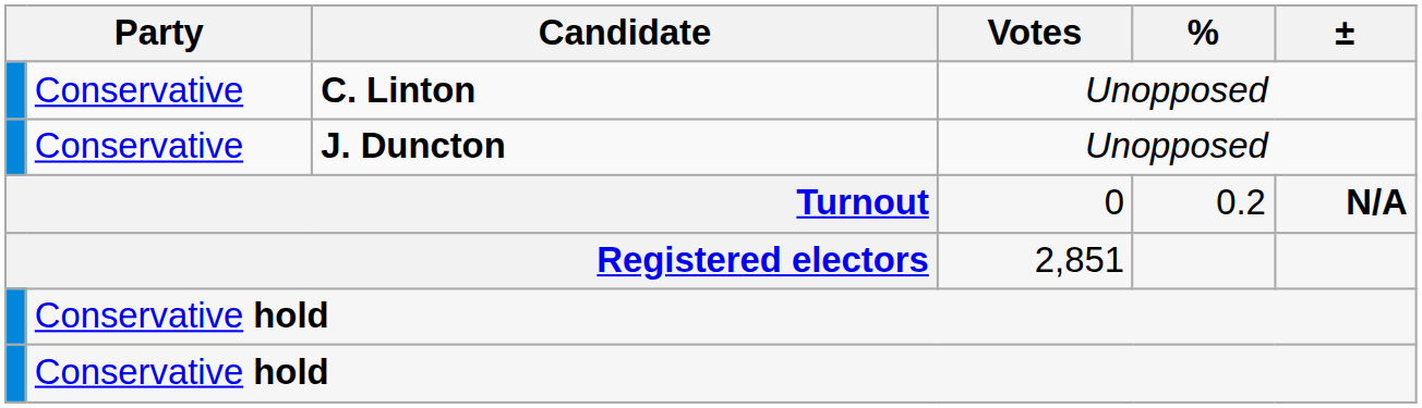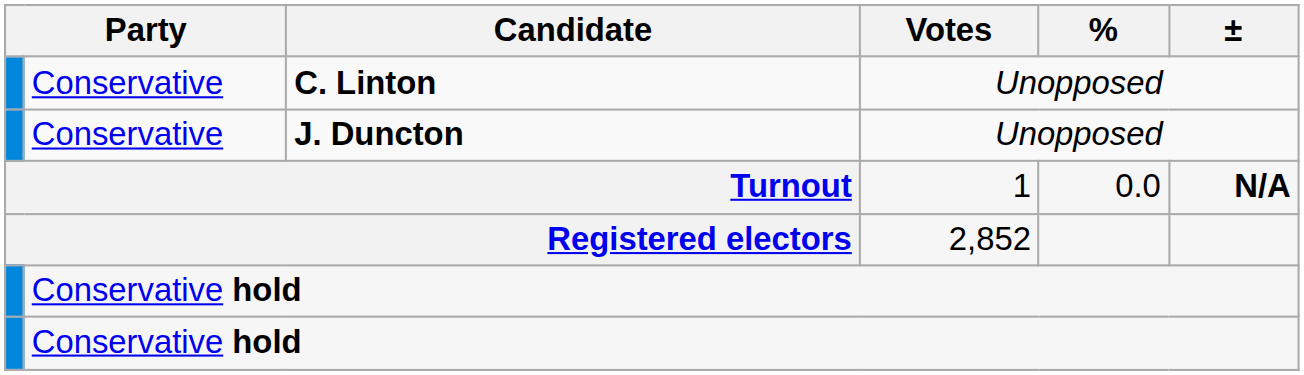 <table class=wikitable>
 <tr>
 <th scope="col" colspan="2" style="width: 130px">Party</th>
 <th scope="col" style="width: 17em">Candidate</th>
 <th scope="col" style="width: 5em">Votes</th>
 <th scope="col" style="width: 3.5em">%</th>
 <th scope="col" style="width: 3.5em">±</th>
 </tr>
 <tr>
 <td style="background:#0087DC;"></td>
 <td><a href='#'>Conservative</a></td>
 <td><strong>C. Linton</strong></td>
 <td style="text-align: center; "colspan="3"><em>Unopposed</em></td>
 </tr>
 <tr>
 <td style="background:#0087DC;"></td>
 <td><a href='#'>Conservative</a></td>
 <td><strong>J. Duncton</strong></td>
 <td style="text-align: center; "colspan="3"><em>Unopposed</em></td>
 </tr>
 <tr style="background-color:#F6F6F6">
 <th colspan="3" style="text-align: right; margin-right: 0.5em"><a href='#'>Turnout</a></th>
-<td style="text-align: right; margin-right: 0.5em">0</td>
-<td style="text-align: right; margin-right: 0.5em">0.2</td>
+<td style="text-align: right; margin-right: 0.5em">1</td>
+<td style="text-align: right; margin-right: 0.5em">0.0</td>
 <td style="text-align: right; margin-right: 0.5em"><strong>N/A</strong></td>
 </tr>
 <tr style="background-color:#F6F6F6;">
 <th colspan="3" style="text-align:right;"><a href='#'>Registered electors</a></th>
-<td style="text-align:right; margin-right:0.5em">2,851</td>
+<td style="text-align:right; margin-right:0.5em">2,852</td>
 <td></td>
 <td></td>
 </tr>
 <tr style="background-color:#F6F6F6">
 <td style="background:#0087DC;"></td>
 <td colspan="5"><a href='#'>Conservative</a> <strong>hold</strong></td>
 </tr>
 <tr style="background-color:#F6F6F6">
 <td style="background:#0087DC;"></td>
 <td colspan="5"><a href='#'>Conservative</a> <strong>hold</strong></td>
 </tr>
 </table>
